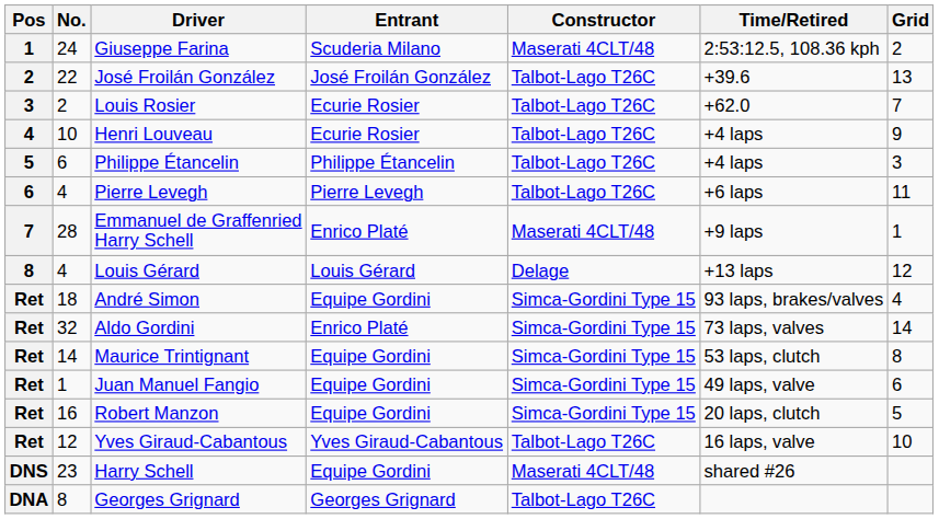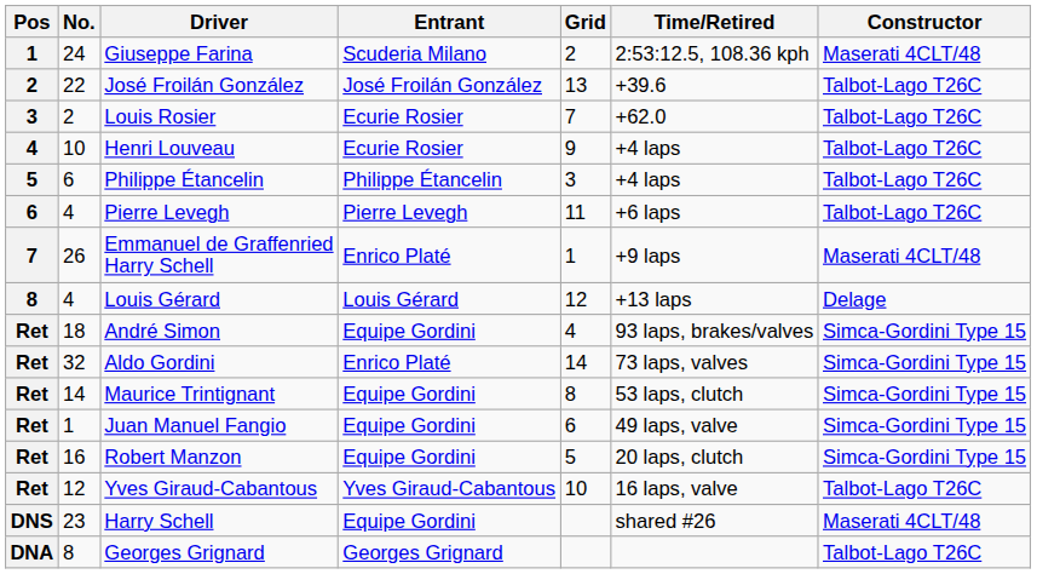 <table class="wikitable" style="font-size: 95%;">
 <tr>
 <th>Pos</th>
 <th>No.</th>
 <th>Driver</th>
 <th>Entrant</th>
+<th>Grid</th>
+<th>Time/Retired</th>
 <th>Constructor</th>
-<th>Time/Retired</th>
-<th>Grid</th>
 </tr>
 <tr>
 <th>1</th>
 <td>24</td>
 <td> <a href='#'>Giuseppe Farina</a></td>
 <td><a href='#'>Scuderia Milano</a></td>
+<td>2</td>
+<td>2:53:12.5, 108.36 kph</td>
 <td><a href='#'>Maserati 4CLT/48</a></td>
-<td>2:53:12.5, 108.36 kph</td>
-<td>2</td>
 </tr>
 <tr>
 <th>2</th>
 <td>22</td>
 <td> <a href='#'>José Froilán González</a></td>
 <td><a href='#'>José Froilán González</a></td>
+<td>13</td>
+<td>+39.6</td>
 <td><a href='#'>Talbot-Lago T26C</a></td>
-<td>+39.6</td>
-<td>13</td>
 </tr>
 <tr>
 <th>3</th>
 <td>2</td>
 <td> <a href='#'>Louis Rosier</a></td>
 <td><a href='#'>Ecurie Rosier</a></td>
+<td>7</td>
+<td>+62.0</td>
 <td><a href='#'>Talbot-Lago T26C</a></td>
-<td>+62.0</td>
-<td>7</td>
 </tr>
 <tr>
 <th>4</th>
 <td>10</td>
 <td> <a href='#'>Henri Louveau</a></td>
 <td><a href='#'>Ecurie Rosier</a></td>
+<td>9</td>
+<td>+4 laps</td>
 <td><a href='#'>Talbot-Lago T26C</a></td>
-<td>+4 laps</td>
-<td>9</td>
 </tr>
 <tr>
 <th>5</th>
 <td>6</td>
 <td> <a href='#'>Philippe Étancelin</a></td>
 <td><a href='#'>Philippe Étancelin</a></td>
+<td>3</td>
+<td>+4 laps</td>
 <td><a href='#'>Talbot-Lago T26C</a></td>
-<td>+4 laps</td>
-<td>3</td>
 </tr>
 <tr>
 <th>6</th>
 <td>4</td>
 <td> <a href='#'>Pierre Levegh</a></td>
 <td><a href='#'>Pierre Levegh</a></td>
+<td>11</td>
+<td>+6 laps</td>
 <td><a href='#'>Talbot-Lago T26C</a></td>
-<td>+6 laps</td>
-<td>11</td>
 </tr>
 <tr>
 <th>7</th>
-<td>28</td>
+<td>26</td>
 <td> <a href='#'>Emmanuel de Graffenried</a><br> <a href='#'>Harry Schell</a></td>
 <td><a href='#'>Enrico Platé</a></td>
+<td>1</td>
+<td>+9 laps</td>
 <td><a href='#'>Maserati 4CLT/48</a></td>
-<td>+9 laps</td>
-<td>1</td>
 </tr>
 <tr>
 <th>8</th>
 <td>4</td>
 <td> <a href='#'>Louis Gérard</a></td>
 <td><a href='#'>Louis Gérard</a></td>
+<td>12</td>
+<td>+13 laps</td>
 <td><a href='#'>Delage</a></td>
-<td>+13 laps</td>
-<td>12</td>
 </tr>
 <tr>
 <th>Ret</th>
 <td>18</td>
 <td> <a href='#'>André Simon</a></td>
 <td><a href='#'>Equipe Gordini</a></td>
+<td>4</td>
+<td>93 laps, brakes/valves</td>
 <td><a href='#'>Simca-Gordini Type 15</a></td>
-<td>93 laps, brakes/valves</td>
-<td>4</td>
 </tr>
 <tr>
 <th>Ret</th>
 <td>32</td>
 <td> <a href='#'>Aldo Gordini</a></td>
 <td><a href='#'>Enrico Platé</a></td>
+<td>14</td>
+<td>73 laps, valves</td>
 <td><a href='#'>Simca-Gordini Type 15</a></td>
-<td>73 laps, valves</td>
-<td>14</td>
 </tr>
 <tr>
 <th>Ret</th>
 <td>14</td>
 <td> <a href='#'>Maurice Trintignant</a></td>
 <td><a href='#'>Equipe Gordini</a></td>
+<td>8</td>
+<td>53 laps, clutch</td>
 <td><a href='#'>Simca-Gordini Type 15</a></td>
-<td>53 laps, clutch</td>
-<td>8</td>
 </tr>
 <tr>
 <th>Ret</th>
 <td>1</td>
 <td> <a href='#'>Juan Manuel Fangio</a></td>
 <td><a href='#'>Equipe Gordini</a></td>
+<td>6</td>
+<td>49 laps, valve</td>
 <td><a href='#'>Simca-Gordini Type 15</a></td>
-<td>49 laps, valve</td>
-<td>6</td>
 </tr>
 <tr>
 <th>Ret</th>
 <td>16</td>
 <td> <a href='#'>Robert Manzon</a></td>
 <td><a href='#'>Equipe Gordini</a></td>
+<td>5</td>
+<td>20 laps, clutch</td>
 <td><a href='#'>Simca-Gordini Type 15</a></td>
-<td>20 laps, clutch</td>
-<td>5</td>
 </tr>
 <tr>
 <th>Ret</th>
 <td>12</td>
 <td> <a href='#'>Yves Giraud-Cabantous</a></td>
 <td><a href='#'>Yves Giraud-Cabantous</a></td>
+<td>10</td>
+<td>16 laps, valve</td>
 <td><a href='#'>Talbot-Lago T26C</a></td>
-<td>16 laps, valve</td>
-<td>10</td>
 </tr>
 <tr>
 <th>DNS</th>
 <td>23</td>
 <td> <a href='#'>Harry Schell</a></td>
 <td><a href='#'>Equipe Gordini</a></td>
+<td></td>
+<td>shared #26</td>
 <td><a href='#'>Maserati 4CLT/48</a></td>
-<td>shared #26</td>
-<td></td>
 </tr>
 <tr>
 <th>DNA</th>
 <td>8</td>
 <td> <a href='#'>Georges Grignard</a></td>
 <td><a href='#'>Georges Grignard</a></td>
-<td><a href='#'>Talbot-Lago T26C</a></td>
 <td></td>
 <td></td>
+<td><a href='#'>Talbot-Lago T26C</a></td>
 </tr>
 </table>
